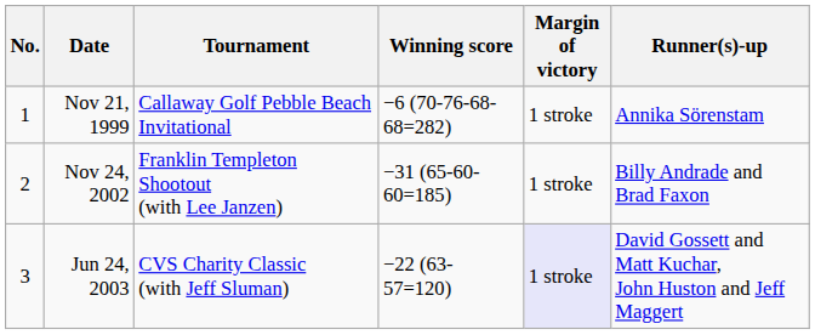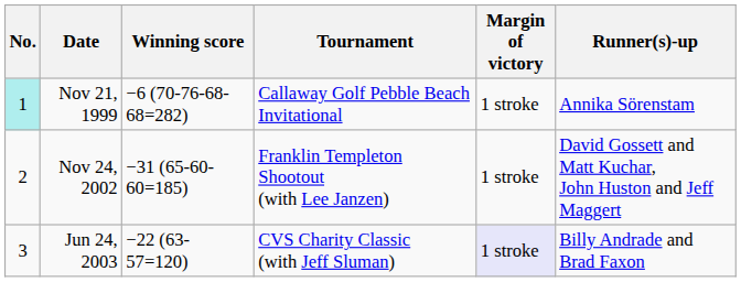 <table class="wikitable" style="font-size:95%;">
 <tr>
 <th>No.</th>
 <th>Date</th>
+<th>Winning score</th>
 <th>Tournament</th>
-<th>Winning score</th>
 <th>Margin of<br>victory</th>
 <th>Runner(s)-up</th>
 </tr>
 <tr>
-<td align=center>1</td>
+<td align=center style="background: paleturquoise;">1</td>
 <td align=right>Nov 21, 1999</td>
+<td>−6 (70-76-68-68=282)</td>
 <td><a href='#'>Callaway Golf Pebble Beach Invitational</a></td>
-<td>−6 (70-76-68-68=282)</td>
 <td>1 stroke</td>
 <td> <a href='#'>Annika Sörenstam</a></td>
 </tr>
 <tr>
 <td align=center>2</td>
 <td align=right>Nov 24, 2002</td>
+<td>−31 (65-60-60=185)</td>
 <td><a href='#'>Franklin Templeton Shootout</a><br>(with  <a href='#'>Lee Janzen</a>)</td>
-<td>−31 (65-60-60=185)</td>
 <td>1 stroke</td>
-<td> <a href='#'>Billy Andrade</a> and  <a href='#'>Brad Faxon</a></td>
+<td> <a href='#'>David Gossett</a> and  <a href='#'>Matt Kuchar</a>,<br> <a href='#'>John Huston</a> and  <a href='#'>Jeff Maggert</a></td>
 </tr>
 <tr>
 <td align=center>3</td>
 <td align=right>Jun 24, 2003</td>
+<td>−22 (63-57=120)</td>
 <td><a href='#'>CVS Charity Classic</a><br>(with  <a href='#'>Jeff Sluman</a>)</td>
-<td>−22 (63-57=120)</td>
 <td style="background: lavender;">1 stroke</td>
-<td> <a href='#'>David Gossett</a> and  <a href='#'>Matt Kuchar</a>,<br> <a href='#'>John Huston</a> and  <a href='#'>Jeff Maggert</a></td>
+<td> <a href='#'>Billy Andrade</a> and  <a href='#'>Brad Faxon</a></td>
 </tr>
 </table>
